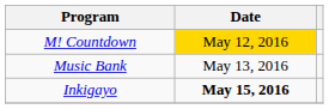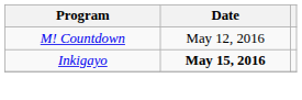 <table class="wikitable" style="text-align:center">
 <tr>
 <th width="170">Program</th>
 <th width="140">Date</th>
 <th></th>
 </tr>
 <tr>
 <td><em><a href='#'>M! Countdown</a></em></td>
-<td style="background: gold;">May 12, 2016</td>
-<td></td>
-</tr>
-<tr>
-<td><em><a href='#'>Music Bank</a></em></td>
-<td>May 13, 2016</td>
+<td>May 12, 2016</td>
 <td></td>
 </tr>
 <tr>
 <td><em><a href='#'>Inkigayo</a></em></td>
 <td><strong>May 15, 2016</strong></td>
 <td></td>
 </tr>
 <tr>
 </tr>
 </table>
